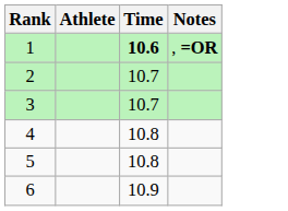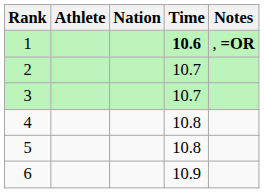 <table class="wikitable sortable">
 <tr>
 <th>Rank</th>
 <th>Athlete</th>
+<th>Nation</th>
 <th>Time</th>
 <th>Notes</th>
 </tr>
 <tr style="background:#bbf3bb;">
 <td align=center>1</td>
+<td></td>
 <td></td>
 <td align=center><strong>10.6</strong></td>
 <td align=center>, <strong>=OR</strong></td>
 </tr>
 <tr style="background:#bbf3bb;">
 <td align=center>2</td>
 <td></td>
+<td></td>
 <td align=center>10.7</td>
 <td align=center></td>
 </tr>
 <tr style="background:#bbf3bb;">
 <td align=center>3</td>
+<td></td>
 <td></td>
 <td align=center>10.7</td>
 <td align=center></td>
 </tr>
 <tr>
 <td align=center>4</td>
 <td></td>
+<td></td>
 <td align=center>10.8</td>
 <td></td>
 </tr>
 <tr>
 <td align=center>5</td>
+<td></td>
 <td></td>
 <td align=center>10.8</td>
 <td></td>
 </tr>
 <tr>
 <td align=center>6</td>
 <td></td>
+<td></td>
 <td align=center>10.9</td>
 <td></td>
 </tr>
 </table>
